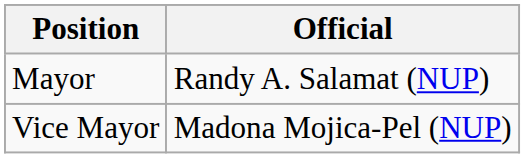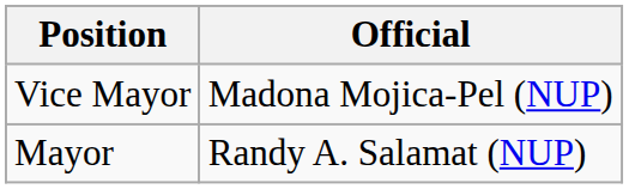 <table class="wikitable">
 <tr>
 <th>Position</th>
 <th>Official</th>
 </tr>
 <tr>
+<td>Vice Mayor</td>
+<td>Madona Mojica-Pel (<a href='#'>NUP</a>)</td>
+</tr>
+<tr>
 <td>Mayor</td>
 <td>Randy A. Salamat (<a href='#'>NUP</a>)</td>
 </tr>
-<tr>
-<td>Vice Mayor</td>
-<td>Madona Mojica-Pel (<a href='#'>NUP</a>)</td>
-</tr>
 </table>
